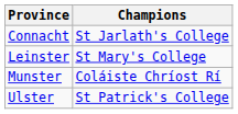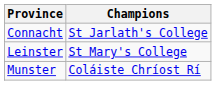 <table class="wikitable">
 <tr>
 <th>Province</th>
 <th>Champions</th>
 </tr>
 <tr>
 <td><a href='#'>Connacht</a></td>
 <td><a href='#'>St Jarlath's College</a></td>
 </tr>
 <tr>
 <td><a href='#'>Leinster</a></td>
 <td><a href='#'>St Mary's College</a></td>
 </tr>
 <tr>
 <td><a href='#'>Munster</a></td>
 <td><a href='#'>Coláiste Chríost Rí</a></td>
 </tr>
-<tr>
-<td><a href='#'>Ulster</a></td>
-<td><a href='#'>St Patrick's College</a></td>
-</tr>
 </table>
